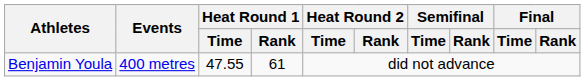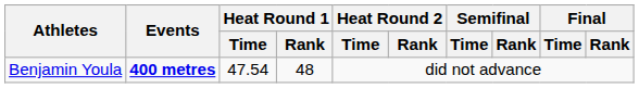 <table class=wikitable style=font-size:90%>
 <tr>
 <th rowspan=2>Athletes</th>
 <th rowspan=2>Events</th>
 <th colspan=2>Heat Round 1</th>
 <th colspan=2>Heat Round 2</th>
 <th colspan=2>Semifinal</th>
 <th colspan=2>Final</th>
 </tr>
 <tr>
 <th>Time</th>
 <th>Rank</th>
 <th>Time</th>
 <th>Rank</th>
 <th>Time</th>
 <th>Rank</th>
 <th>Time</th>
 <th>Rank</th>
 </tr>
 <tr>
 <td><a href='#'>Benjamin Youla</a></td>
-<td><a href='#'>400 metres</a></td>
-<td align=center>47.55</td>
-<td align=center>61</td>
+<td><strong><a href='#'>400 metres</a></strong></td>
+<td align=center>47.54</td>
+<td align=center>48</td>
 <td align=center colspan=6>did not advance</td>
 </tr>
 </table>
